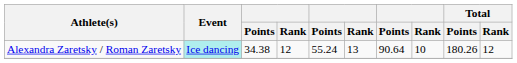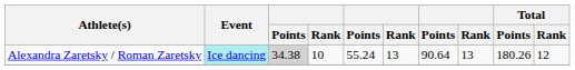 <table class="wikitable">
 <tr>
 <th rowspan="2">Athlete(s)</th>
 <th rowspan="2">Event</th>
 <th colspan="2"></th>
 <th colspan="2"></th>
 <th colspan="2"></th>
 <th colspan="2">Total</th>
 </tr>
 <tr>
 <th>Points</th>
 <th>Rank</th>
 <th>Points</th>
 <th>Rank</th>
 <th>Points</th>
 <th>Rank</th>
 <th>Points</th>
 <th>Rank</th>
 </tr>
 <tr>
 <td><a href='#'>Alexandra Zaretsky</a> / <a href='#'>Roman Zaretsky</a></td>
 <td style="background: paleturquoise;"><a href='#'>Ice dancing</a></td>
-<td>34.38</td>
-<td>12</td>
+<td style="background: lightgrey;">34.38</td>
+<td>10</td>
 <td>55.24</td>
 <td>13</td>
 <td>90.64</td>
-<td>10</td>
+<td>13</td>
 <td>180.26</td>
 <td>12</td>
 </tr>
 <tr>
 </tr>
 </table>
